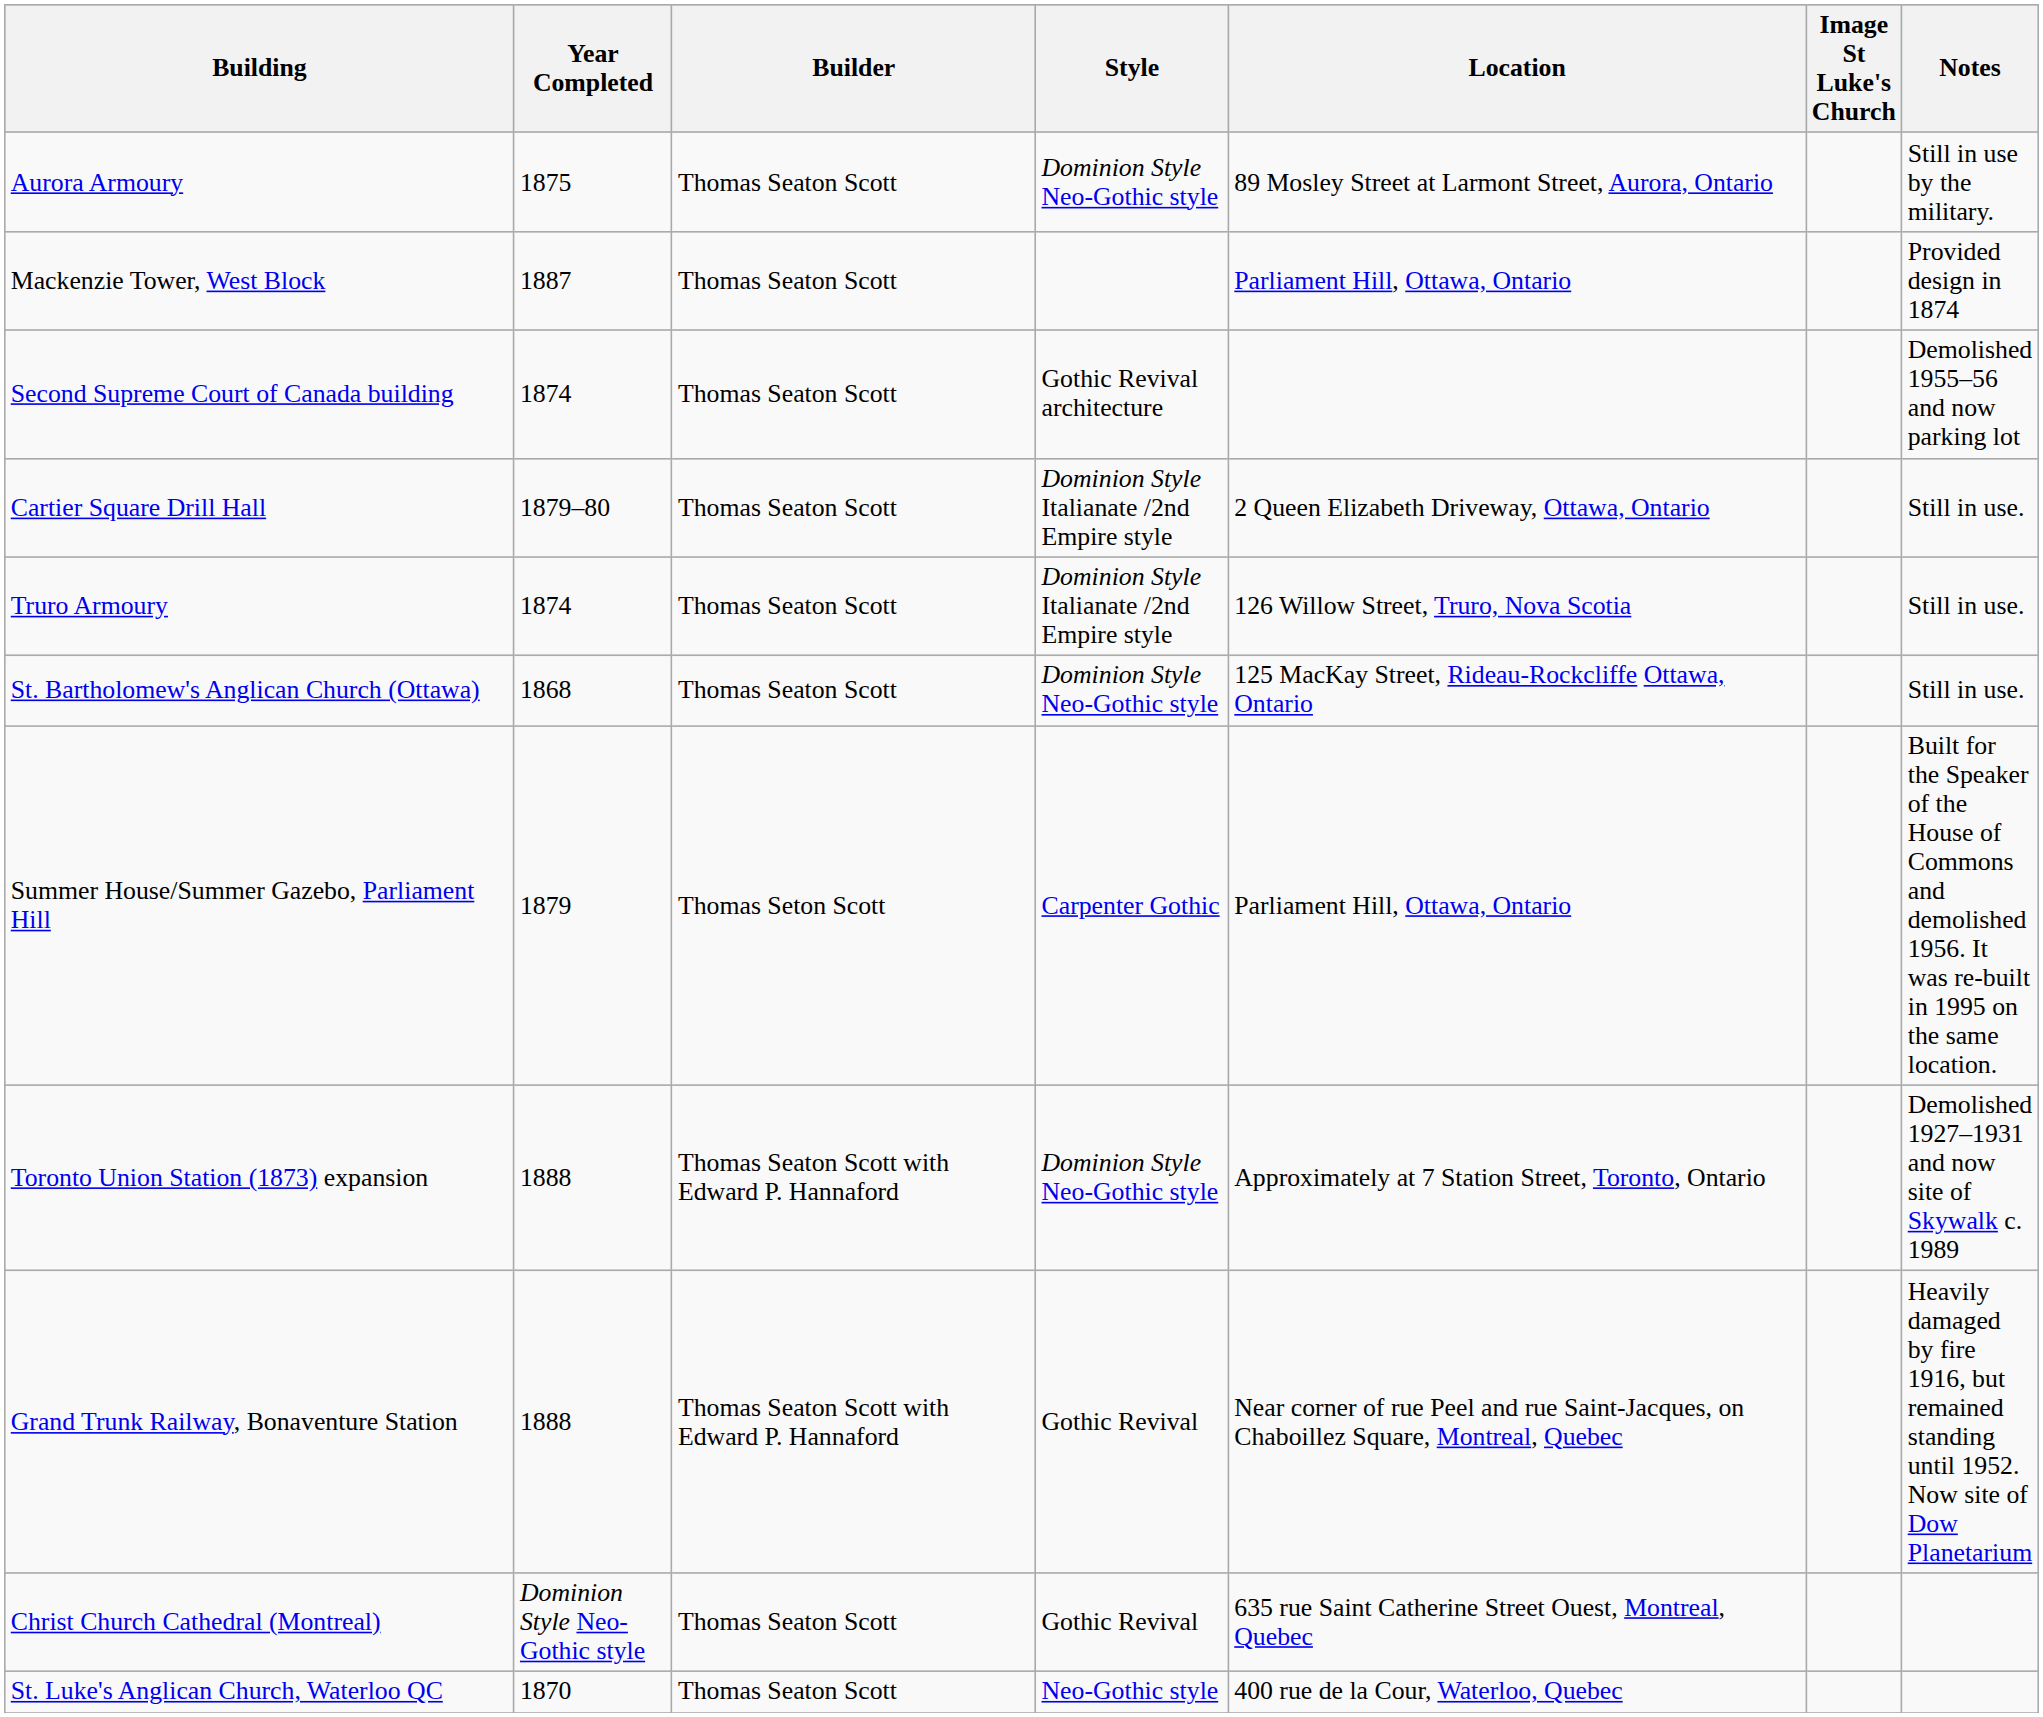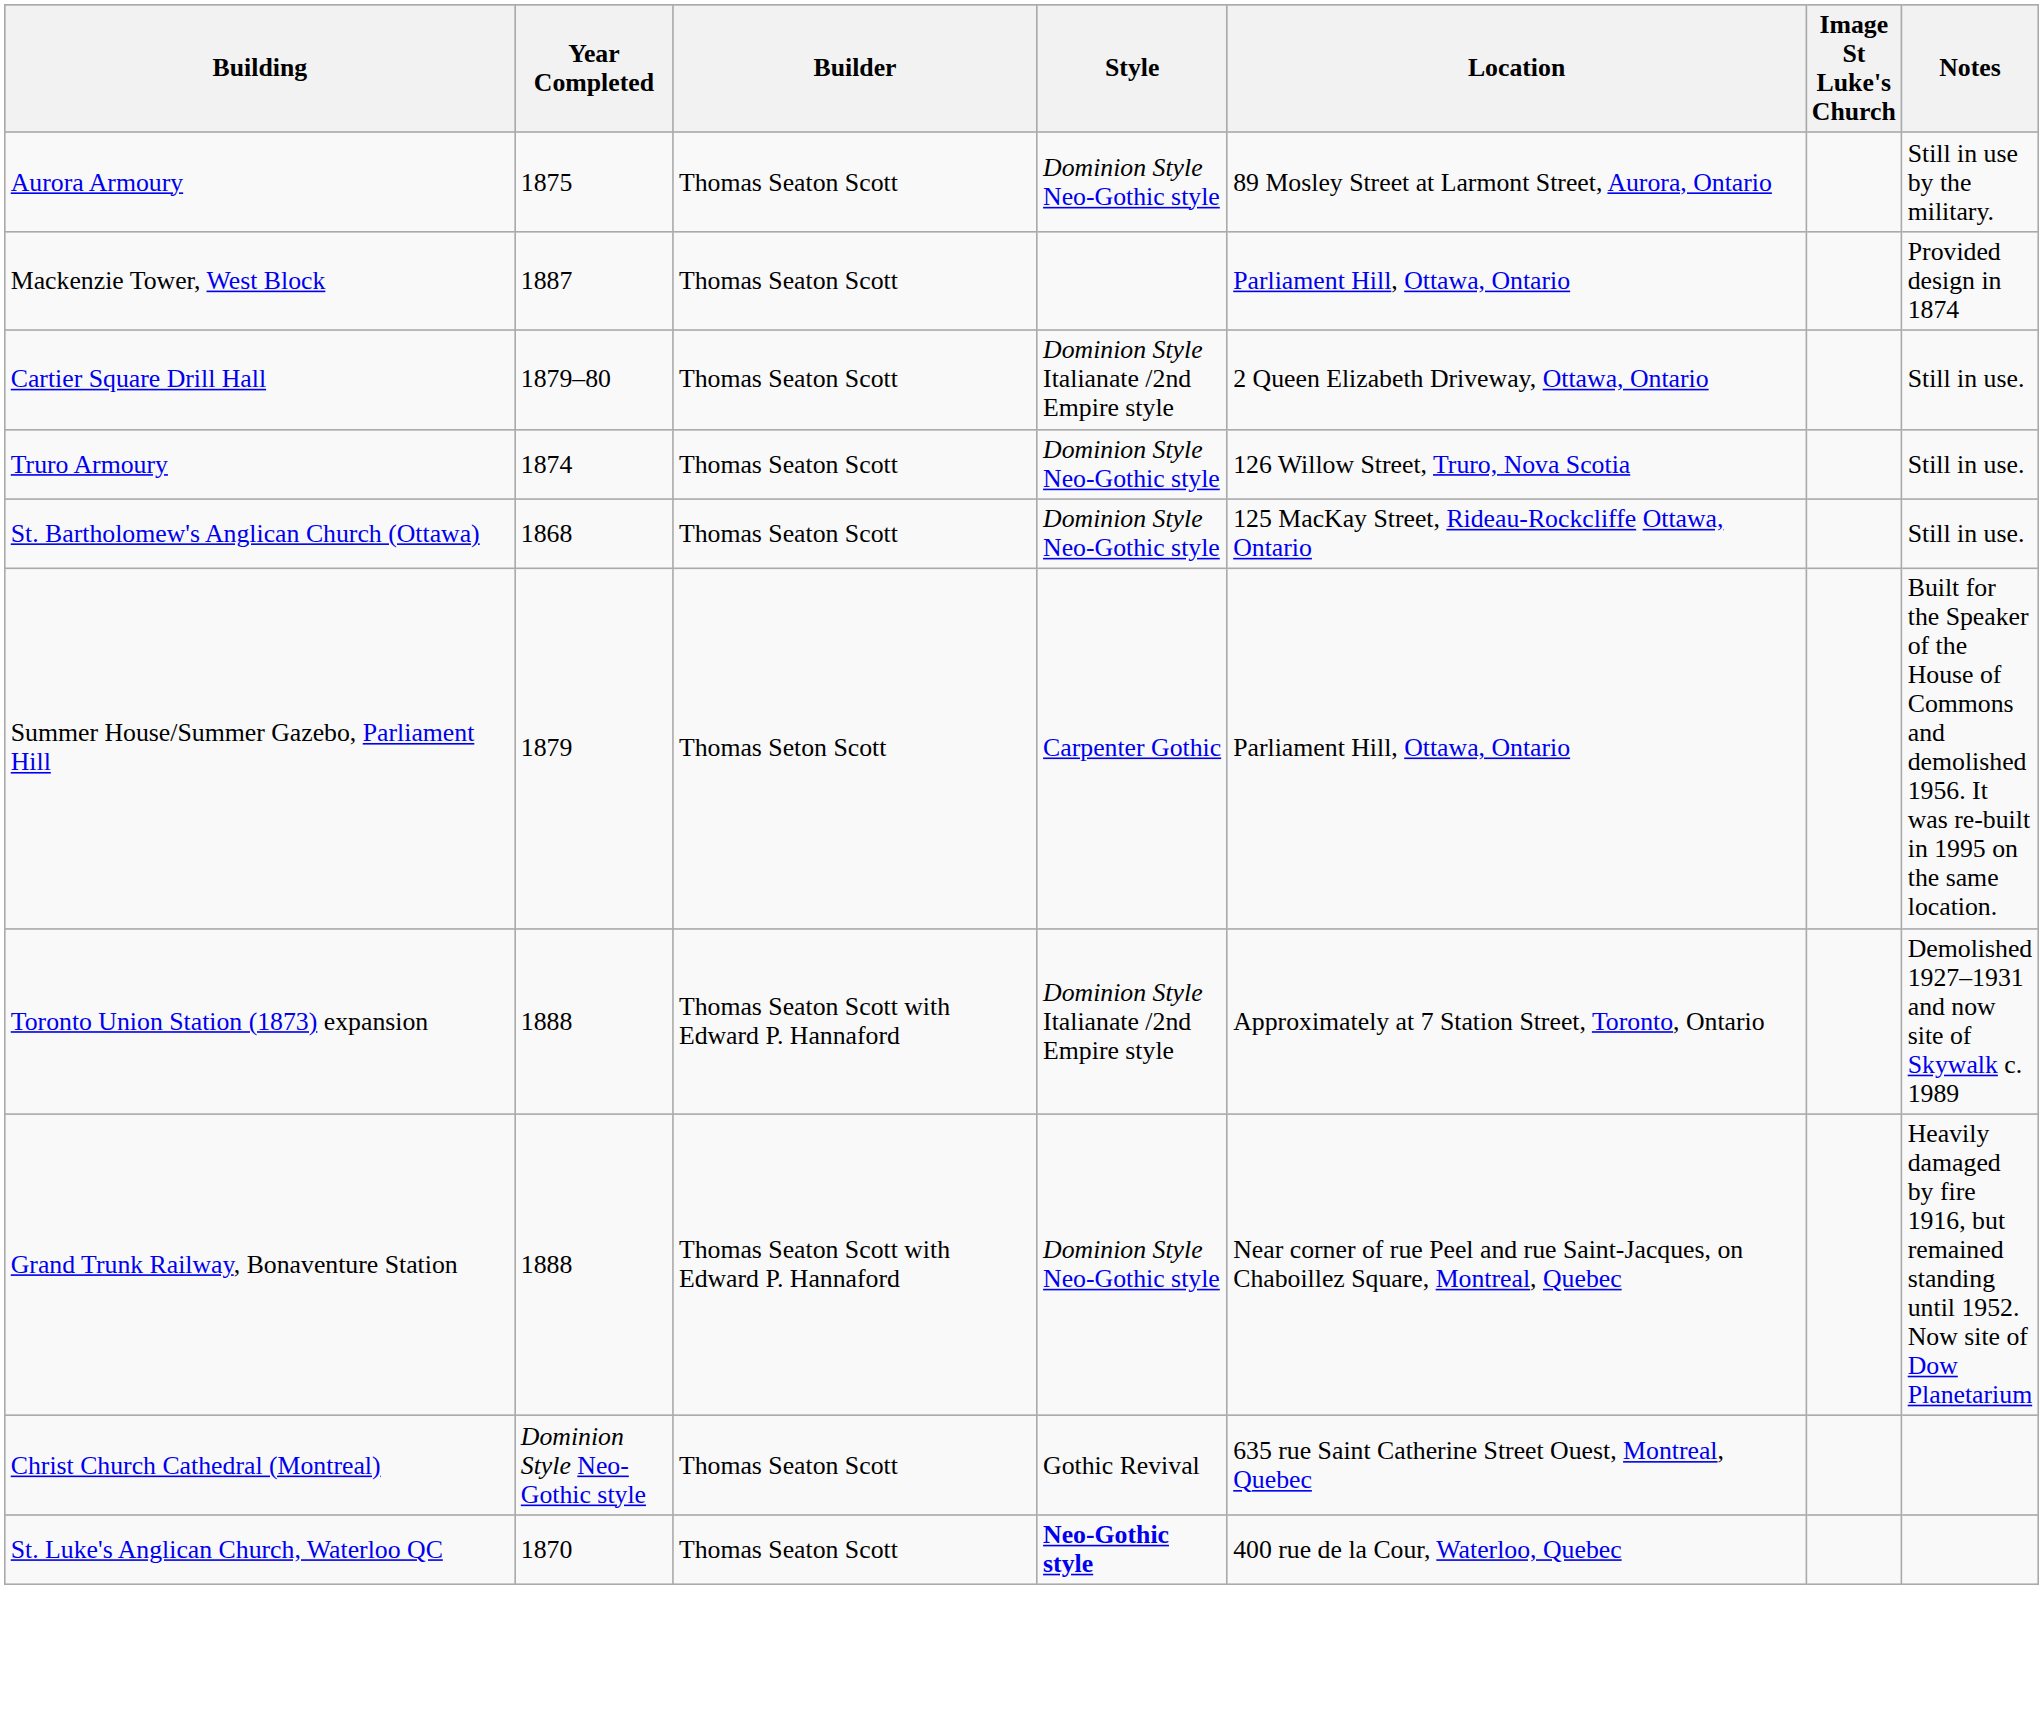 <table class="wikitable" style="margin:1em auto;">
 <tr style="background:lightblue;">
 <th width=28%>Building</th>
 <th width=8%>Year Completed</th>
 <th width=20%>Builder</th>
 <th width=10%>Style</th>
 <th width=32%>Location</th>
 <th width=7%>Image  St Luke's Church</th>
 <th width=32%>Notes</th>
 </tr>
 <tr>
 <td><a href='#'>Aurora Armoury</a></td>
 <td>1875</td>
 <td>Thomas Seaton Scott</td>
 <td><em>Dominion Style</em> <a href='#'>Neo-Gothic style</a></td>
 <td>89 Mosley Street at Larmont Street, <a href='#'>Aurora, Ontario</a></td>
 <td></td>
 <td>Still in use by the military.</td>
 </tr>
 <tr>
 <td>Mackenzie Tower, <a href='#'>West Block</a></td>
 <td>1887</td>
 <td>Thomas Seaton Scott</td>
 <td></td>
 <td><a href='#'>Parliament Hill</a>, <a href='#'>Ottawa, Ontario</a></td>
 <td></td>
 <td>Provided design in 1874</td>
 </tr>
 <tr>
-<td><a href='#'>Second Supreme Court of Canada building</a></td>
-<td>1874</td>
-<td>Thomas Seaton Scott</td>
-<td>Gothic Revival architecture</td>
-<td></td>
-<td></td>
-<td>Demolished 1955–56 and now parking lot</td>
-</tr>
-<tr>
 <td><a href='#'>Cartier Square Drill Hall</a></td>
 <td>1879–80</td>
 <td>Thomas Seaton Scott</td>
 <td><em>Dominion Style</em> Italianate /2nd Empire style</td>
 <td>2 Queen Elizabeth Driveway, <a href='#'>Ottawa, Ontario</a></td>
 <td></td>
 <td>Still in use.</td>
 </tr>
 <tr>
 <td><a href='#'>Truro Armoury</a></td>
 <td>1874</td>
 <td>Thomas Seaton Scott</td>
-<td><em>Dominion Style</em> Italianate /2nd Empire style</td>
+<td><em>Dominion Style</em> <a href='#'>Neo-Gothic style</a></td>
 <td>126 Willow Street, <a href='#'>Truro, Nova Scotia</a></td>
 <td></td>
 <td>Still in use.</td>
 </tr>
 <tr>
 <td><a href='#'>St. Bartholomew's Anglican Church (Ottawa)</a></td>
 <td>1868</td>
 <td>Thomas Seaton Scott</td>
 <td><em>Dominion Style</em> <a href='#'>Neo-Gothic style</a></td>
 <td>125 MacKay Street, <a href='#'>Rideau-Rockcliffe</a> <a href='#'>Ottawa, Ontario</a></td>
 <td></td>
 <td>Still in use.</td>
 </tr>
 <tr>
 <td>Summer House/Summer Gazebo, <a href='#'>Parliament Hill</a></td>
 <td>1879</td>
 <td>Thomas Seton Scott</td>
 <td><a href='#'>Carpenter Gothic</a></td>
 <td>Parliament Hill, <a href='#'>Ottawa, Ontario</a></td>
 <td></td>
 <td>Built for the Speaker of the House of Commons and demolished 1956. It was re-built in 1995 on the same location.</td>
 </tr>
 <tr>
 <td><a href='#'>Toronto Union Station (1873)</a> expansion</td>
 <td>1888</td>
 <td>Thomas Seaton Scott with Edward P. Hannaford</td>
-<td><em>Dominion Style</em> <a href='#'>Neo-Gothic style</a></td>
+<td><em>Dominion Style</em> Italianate /2nd Empire style</td>
 <td>Approximately at 7 Station Street, <a href='#'>Toronto</a>, Ontario</td>
 <td></td>
 <td>Demolished 1927–1931 and now site of <a href='#'>Skywalk</a> c. 1989</td>
 </tr>
 <tr>
 <td><a href='#'>Grand Trunk Railway</a>, Bonaventure Station</td>
 <td>1888</td>
 <td>Thomas Seaton Scott with Edward P. Hannaford</td>
-<td>Gothic Revival</td>
+<td><em>Dominion Style</em> <a href='#'>Neo-Gothic style</a></td>
 <td>Near corner of rue Peel and rue Saint-Jacques, on Chaboillez Square, <a href='#'>Montreal</a>, <a href='#'>Quebec</a></td>
 <td></td>
 <td>Heavily damaged by fire 1916, but remained standing until 1952. Now site of <a href='#'>Dow Planetarium</a></td>
 </tr>
 <tr>
 <td><a href='#'>Christ Church Cathedral (Montreal)</a></td>
 <td><em>Dominion Style</em> <a href='#'>Neo-Gothic style</a></td>
 <td>Thomas Seaton Scott</td>
 <td>Gothic Revival</td>
 <td>635 rue Saint Catherine Street Ouest, <a href='#'>Montreal</a>, <a href='#'>Quebec</a></td>
 <td></td>
 <td></td>
 </tr>
 <tr>
 <td><a href='#'>St. Luke's Anglican Church, Waterloo QC</a></td>
 <td>1870</td>
 <td>Thomas Seaton Scott</td>
-<td><a href='#'>Neo-Gothic style</a></td>
+<td><strong><a href='#'>Neo-Gothic style</a></strong></td>
 <td>400 rue de la Cour, <a href='#'>Waterloo, Quebec</a></td>
 <td></td>
 <td></td>
 </tr>
 </table>
